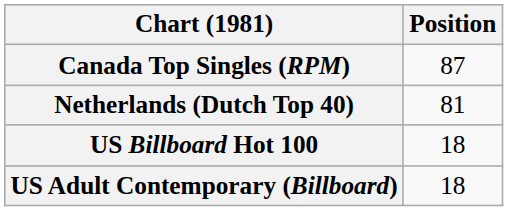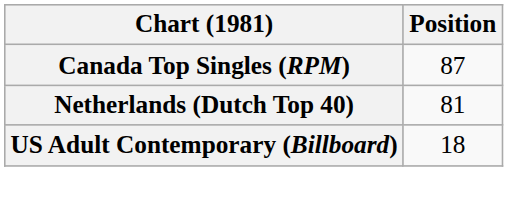 <table class="wikitable sortable plainrowheaders" style="text-align:center">
 <tr>
 <th scope="col">Chart (1981)</th>
 <th scope="col">Position</th>
 </tr>
 <tr>
 <th scope="row">Canada Top Singles (<em>RPM</em>)</th>
 <td>87</td>
 </tr>
 <tr>
 <th scope="row">Netherlands (Dutch Top 40)</th>
 <td>81</td>
 </tr>
 <tr>
-<th scope="row">US <em>Billboard</em> Hot 100</th>
-<td>18</td>
-</tr>
-<tr>
 <th scope="row">US Adult Contemporary (<em>Billboard</em>)</th>
 <td>18</td>
 </tr>
 </table>
